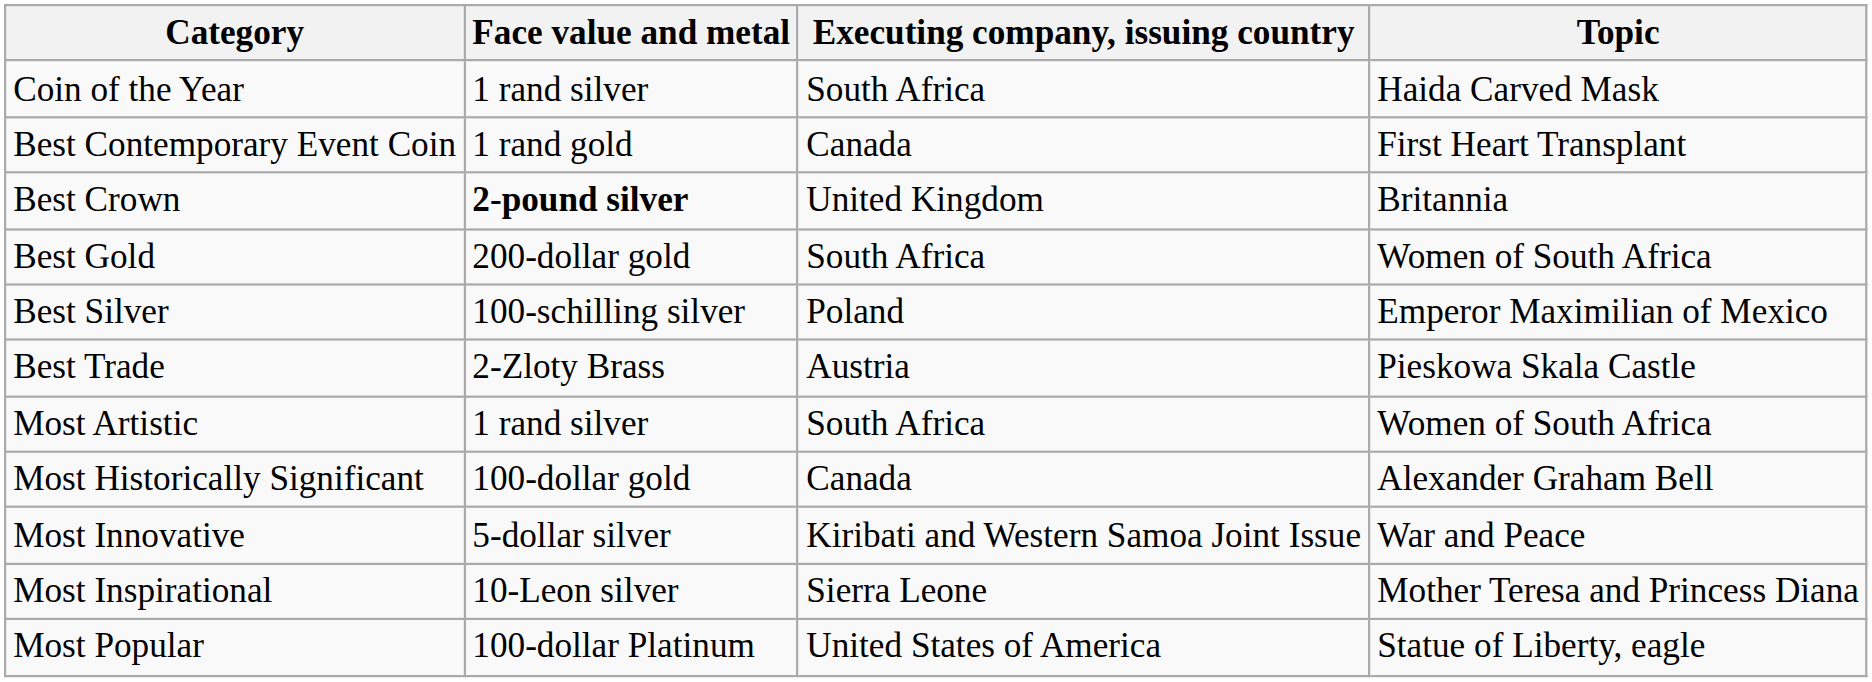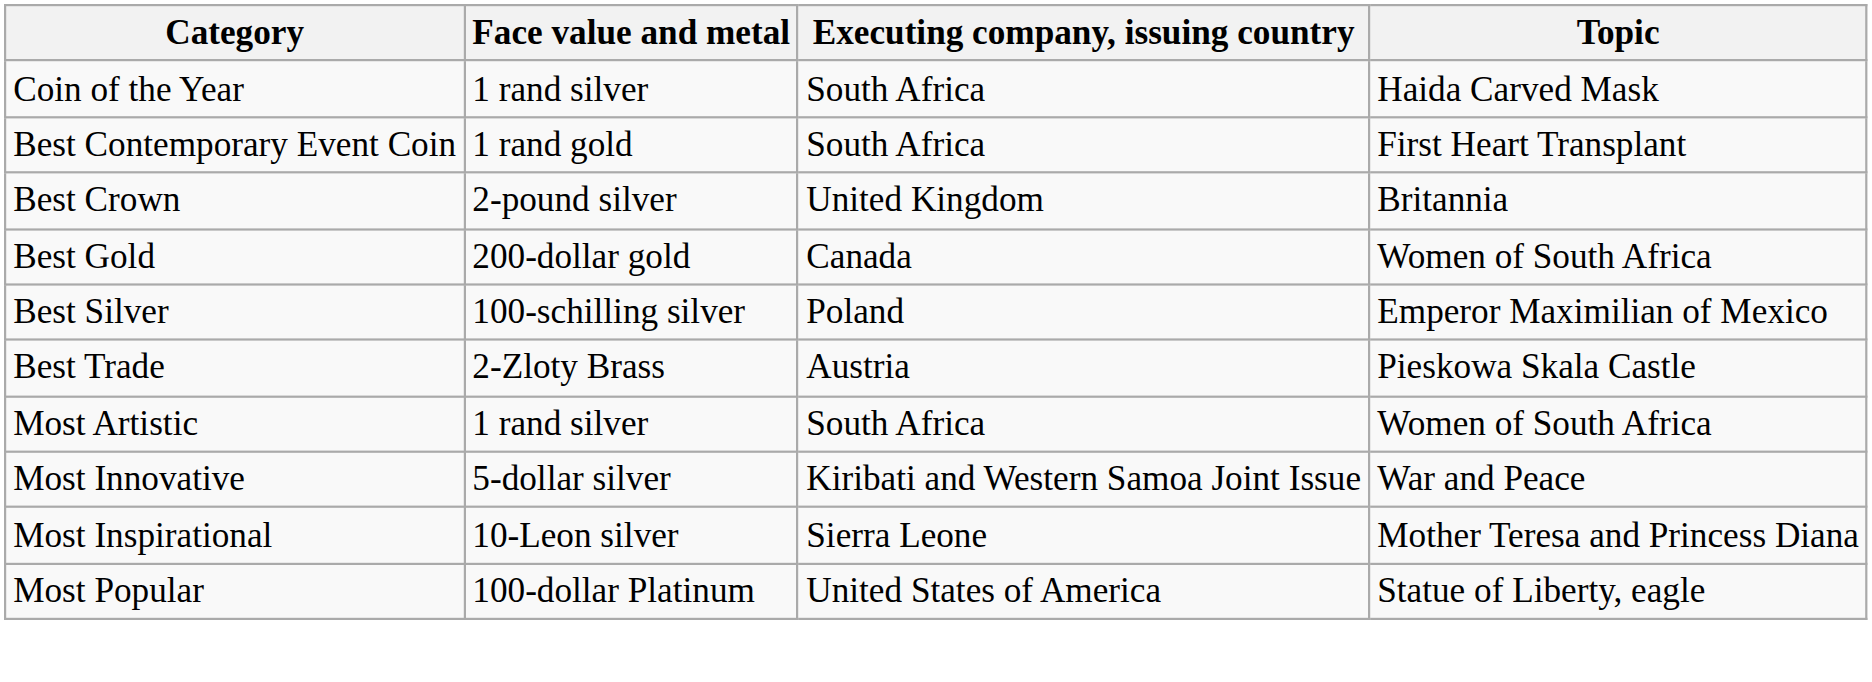 <table class="wikitable plainrowheaders">
 <tr>
 <th>Category</th>
 <th>Face value and metal</th>
 <th>Executing company, issuing country</th>
 <th>Topic</th>
 </tr>
 <tr>
 <td>Coin of the Year</td>
 <td>1 rand silver</td>
 <td>South Africa</td>
 <td>Haida Carved Mask</td>
 </tr>
 <tr>
 <td>Best Contemporary Event Coin</td>
 <td>1 rand gold</td>
-<td>Canada</td>
+<td>South Africa</td>
 <td>First Heart Transplant</td>
 </tr>
 <tr>
 <td>Best Crown</td>
-<td><strong>2-pound silver</strong></td>
+<td>2-pound silver</td>
 <td>United Kingdom</td>
 <td>Britannia</td>
 </tr>
 <tr>
 <td>Best Gold</td>
 <td>200-dollar gold</td>
-<td>South Africa</td>
+<td>Canada</td>
 <td>Women of South Africa</td>
 </tr>
 <tr>
 <td>Best Silver</td>
 <td>100-schilling silver</td>
 <td>Poland</td>
 <td>Emperor Maximilian of Mexico</td>
 </tr>
 <tr>
 <td>Best Trade</td>
 <td>2-Zloty Brass</td>
 <td>Austria</td>
 <td>Pieskowa Skala Castle</td>
 </tr>
 <tr>
 <td>Most Artistic</td>
 <td>1 rand silver</td>
 <td>South Africa</td>
 <td>Women of South Africa</td>
 </tr>
 <tr>
-<td>Most Historically Significant</td>
-<td>100-dollar gold</td>
-<td>Canada</td>
-<td>Alexander Graham Bell</td>
-</tr>
-<tr>
 <td>Most Innovative</td>
 <td>5-dollar silver</td>
 <td>Kiribati and Western Samoa Joint Issue</td>
 <td>War and Peace</td>
 </tr>
 <tr>
 <td>Most Inspirational</td>
 <td>10-Leon silver</td>
 <td>Sierra Leone</td>
 <td>Mother Teresa and Princess Diana</td>
 </tr>
 <tr>
 <td>Most Popular</td>
 <td>100-dollar Platinum</td>
 <td>United States of America</td>
 <td>Statue of Liberty, eagle</td>
 </tr>
 </table>
